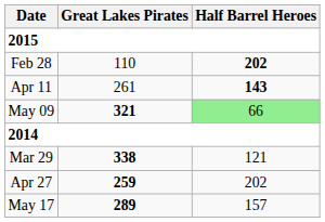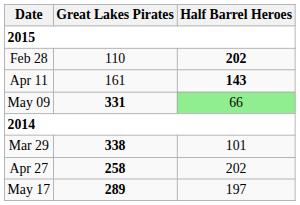 <table class="wikitable">
 <tr>
 <th>Date</th>
 <th>Great Lakes Pirates</th>
 <th>Half Barrel Heroes</th>
 </tr>
 <tr>
 <td style="background: white" colspan='6'><strong>2015</strong></td>
 </tr>
 <tr>
 <td align="center">Feb 28</td>
 <td align="center">110</td>
 <td align="center"><strong>202</strong></td>
 </tr>
 <tr>
 <td align="center">Apr 11</td>
-<td align="center">261</td>
+<td align="center">161</td>
 <td align="center"><strong>143</strong></td>
 </tr>
 <tr>
 <td align="center">May 09</td>
-<td align="center"><strong>321</strong></td>
+<td align="center"><strong>331</strong></td>
 <td align="center" style="background: lightgreen;">66</td>
 </tr>
 <tr>
 <td style="background: white" colspan='6'><strong>2014</strong></td>
 </tr>
 <tr>
 <td align="center">Mar 29</td>
 <td align="center"><strong>338</strong></td>
-<td align="center">121</td>
+<td align="center">101</td>
 </tr>
 <tr>
 <td align="center">Apr 27</td>
-<td align="center"><strong>259</strong></td>
+<td align="center"><strong>258</strong></td>
 <td align="center">202</td>
 </tr>
 <tr>
 <td align="center">May 17</td>
 <td align="center"><strong>289</strong></td>
-<td align="center">157</td>
+<td align="center">197</td>
 </tr>
 </table>
